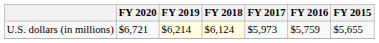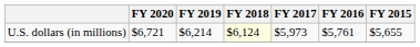 <table class="wikitable">
 <tr>
 <th></th>
 <th>FY 2020</th>
 <th>FY 2019</th>
 <th>FY 2018</th>
 <th>FY 2017</th>
 <th>FY 2016</th>
 <th>FY 2015</th>
 </tr>
 <tr>
 <td>U.S. dollars (in millions)</td>
 <td>$6,721</td>
-<td style="background: lightyellow;">$6,214</td>
+<td>$6,214</td>
 <td style="background: lightyellow;">$6,124</td>
 <td>$5,973</td>
-<td>$5,759</td>
+<td>$5,761</td>
 <td>$5,655</td>
 </tr>
 <tr>
 </tr>
 </table>
